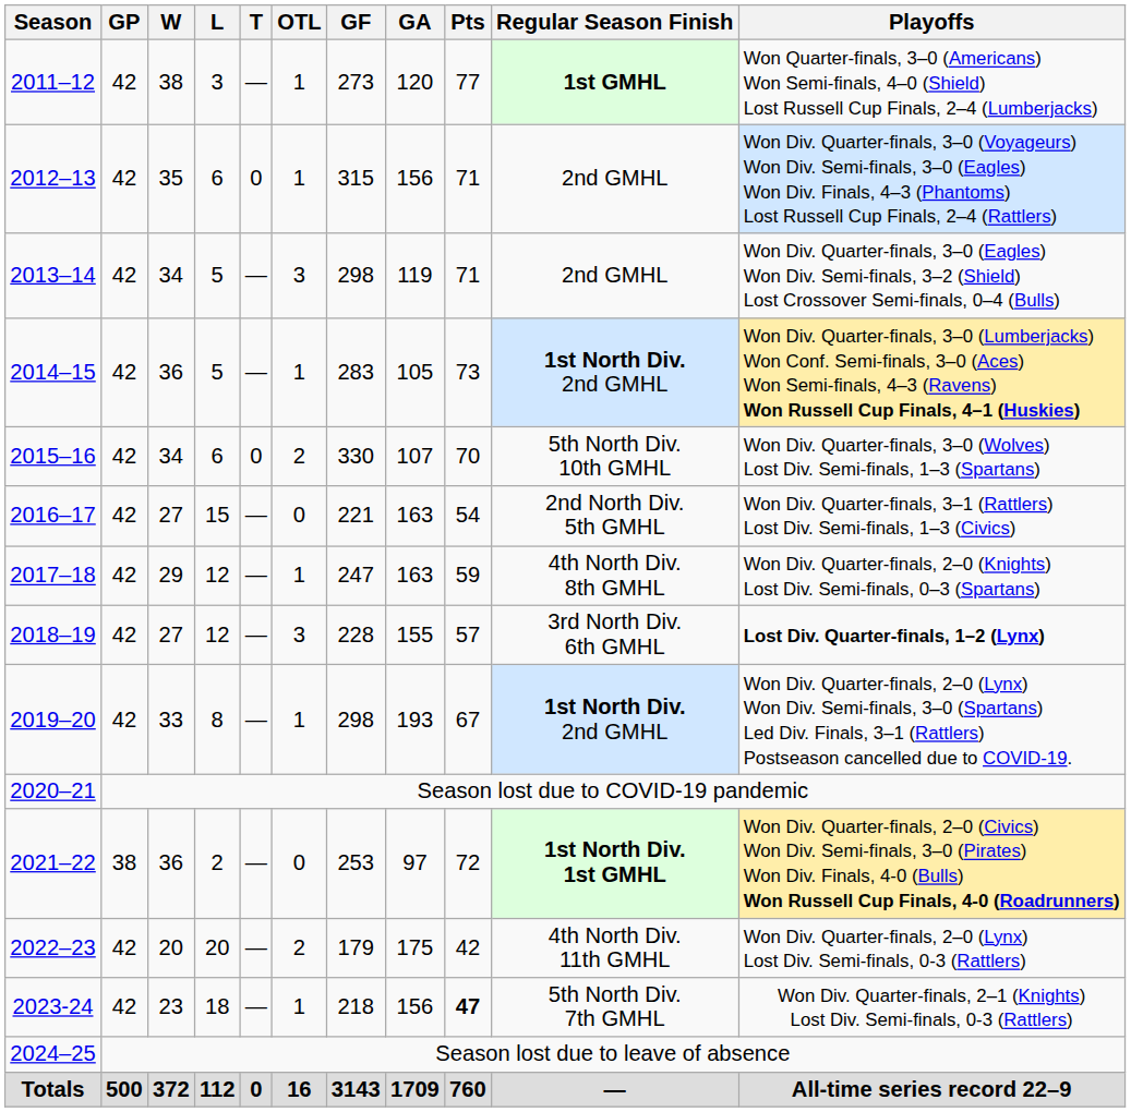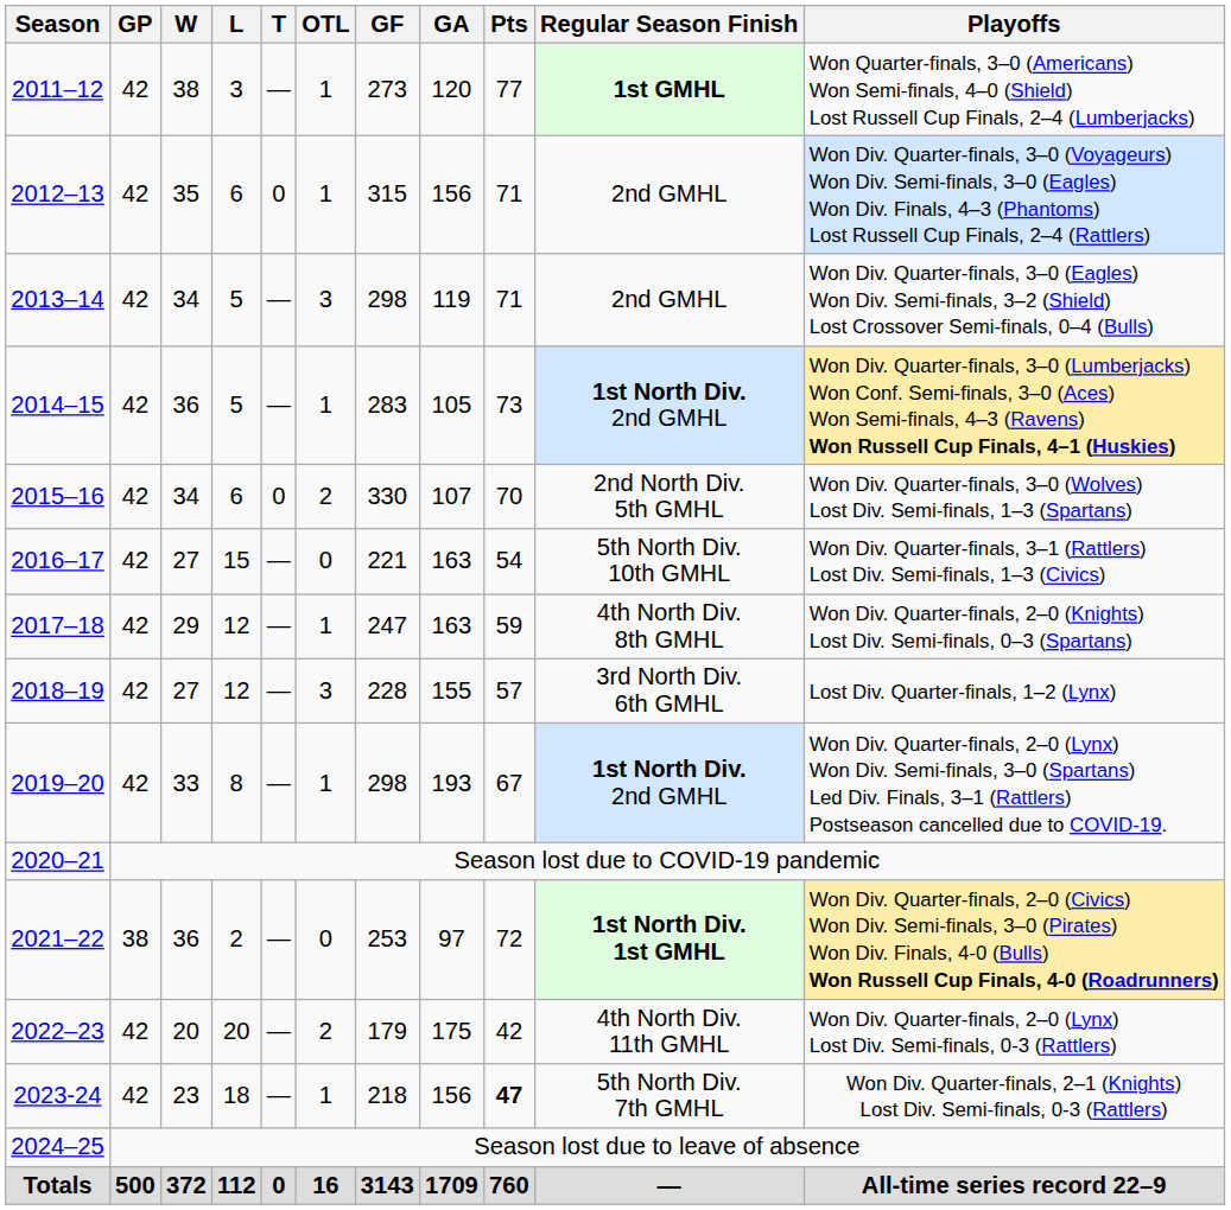 <table class="wikitable" style="text-align:center">
 <tr>
 <th>Season</th>
 <th>GP</th>
 <th>W</th>
 <th>L</th>
 <th>T</th>
 <th>OTL</th>
 <th>GF</th>
 <th>GA</th>
 <th>Pts</th>
 <th>Regular Season Finish</th>
 <th>Playoffs</th>
 </tr>
 <tr>
 <td><a href='#'>2011–12</a></td>
 <td>42</td>
 <td>38</td>
 <td>3</td>
 <td>—</td>
 <td>1</td>
 <td>273</td>
 <td>120</td>
 <td>77</td>
 <td style="background: #ddffdd;"><strong>1st GMHL</strong></td>
 <td align="left"><small>Won Quarter-finals, 3–0 (<a href='#'>Americans</a>)<br>Won Semi-finals, 4–0 (<a href='#'>Shield</a>)<br>Lost Russell Cup Finals, 2–4 (<a href='#'>Lumberjacks</a>)</small></td>
 </tr>
 <tr>
 <td><a href='#'>2012–13</a></td>
 <td>42</td>
 <td>35</td>
 <td>6</td>
 <td>0</td>
 <td>1</td>
 <td>315</td>
 <td>156</td>
 <td>71</td>
 <td>2nd GMHL</td>
 <td align="left" style="background: #d0e7ff;"><small>Won Div. Quarter-finals, 3–0 (<a href='#'>Voyageurs</a>)<br>Won Div. Semi-finals, 3–0 (<a href='#'>Eagles</a>)<br>Won Div. Finals, 4–3 (<a href='#'>Phantoms</a>)<br>Lost Russell Cup Finals, 2–4 (<a href='#'>Rattlers</a>)</small></td>
 </tr>
 <tr>
 <td><a href='#'>2013–14</a></td>
 <td>42</td>
 <td>34</td>
 <td>5</td>
 <td>—</td>
 <td>3</td>
 <td>298</td>
 <td>119</td>
 <td>71</td>
 <td>2nd GMHL</td>
 <td align="left"><small>Won Div. Quarter-finals, 3–0 (<a href='#'>Eagles</a>)<br>Won Div. Semi-finals, 3–2 (<a href='#'>Shield</a>)<br>Lost Crossover Semi-finals, 0–4 (<a href='#'>Bulls</a>)</small></td>
 </tr>
 <tr>
 <td><a href='#'>2014–15</a></td>
 <td>42</td>
 <td>36</td>
 <td>5</td>
 <td>—</td>
 <td>1</td>
 <td>283</td>
 <td>105</td>
 <td>73</td>
 <td style="background: #d0e7ff;"><strong>1st North Div.</strong><br>2nd GMHL</td>
 <td align="left" style="background: #ffeeaa;"><small>Won Div. Quarter-finals, 3–0 (<a href='#'>Lumberjacks</a>)<br>Won Conf. Semi-finals, 3–0 (<a href='#'>Aces</a>)<br>Won Semi-finals, 4–3 (<a href='#'>Ravens</a>)<br><strong>Won Russell Cup Finals, 4–1 (<a href='#'>Huskies</a>)</strong></small></td>
 </tr>
 <tr>
 <td><a href='#'>2015–16</a></td>
 <td>42</td>
 <td>34</td>
 <td>6</td>
 <td>0</td>
 <td>2</td>
 <td>330</td>
 <td>107</td>
 <td>70</td>
-<td>5th North Div.<br>10th GMHL</td>
+<td>2nd North Div.<br>5th GMHL</td>
 <td align="left"><small>Won Div. Quarter-finals, 3–0 (<a href='#'>Wolves</a>)<br>Lost Div. Semi-finals, 1–3 (<a href='#'>Spartans</a>)</small></td>
 </tr>
 <tr>
 <td><a href='#'>2016–17</a></td>
 <td>42</td>
 <td>27</td>
 <td>15</td>
 <td>—</td>
 <td>0</td>
 <td>221</td>
 <td>163</td>
 <td>54</td>
-<td>2nd North Div.<br>5th GMHL</td>
+<td>5th North Div.<br>10th GMHL</td>
 <td align="left"><small>Won Div. Quarter-finals, 3–1 (<a href='#'>Rattlers</a>)<br>Lost Div. Semi-finals, 1–3 (<a href='#'>Civics</a>)</small></td>
 </tr>
 <tr>
 <td><a href='#'>2017–18</a></td>
 <td>42</td>
 <td>29</td>
 <td>12</td>
 <td>—</td>
 <td>1</td>
 <td>247</td>
 <td>163</td>
 <td>59</td>
 <td>4th North Div.<br>8th GMHL</td>
 <td align="left"><small>Won Div. Quarter-finals, 2–0 (<a href='#'>Knights</a>)<br>Lost Div. Semi-finals, 0–3 (<a href='#'>Spartans</a>)</small></td>
 </tr>
 <tr>
 <td><a href='#'>2018–19</a></td>
 <td>42</td>
 <td>27</td>
 <td>12</td>
 <td>—</td>
 <td>3</td>
 <td>228</td>
 <td>155</td>
 <td>57</td>
 <td>3rd North Div.<br>6th GMHL</td>
-<td align="left"><strong><small>Lost Div. Quarter-finals, 1–2 (<a href='#'>Lynx</a>)</small></strong></td>
+<td align="left"><small>Lost Div. Quarter-finals, 1–2 (<a href='#'>Lynx</a>)</small></td>
 </tr>
 <tr>
 <td><a href='#'>2019–20</a></td>
 <td>42</td>
 <td>33</td>
 <td>8</td>
 <td>—</td>
 <td>1</td>
 <td>298</td>
 <td>193</td>
 <td>67</td>
 <td style="background: #d0e7ff;"><strong>1st North Div.</strong><br>2nd GMHL</td>
 <td align="left"><small>Won Div. Quarter-finals, 2–0 (<a href='#'>Lynx</a>)<br>Won Div. Semi-finals, 3–0 (<a href='#'>Spartans</a>)<br>Led Div. Finals, 3–1 (<a href='#'>Rattlers</a>)</small><br><small>Postseason cancelled due to <a href='#'>COVID-19</a>.</small></td>
 </tr>
 <tr>
 <td><a href='#'>2020–21</a></td>
 <td colspan="10">Season lost due to COVID-19 pandemic</td>
 </tr>
 <tr>
 <td><a href='#'>2021–22</a></td>
 <td>38</td>
 <td>36</td>
 <td>2</td>
 <td>—</td>
 <td>0</td>
 <td>253</td>
 <td>97</td>
 <td>72</td>
 <td style="background: #ddffdd;"><strong>1st North Div.</strong><br><strong>1st GMHL</strong></td>
 <td align="left" style="background: #ffeeaa;"><small>Won Div. Quarter-finals, 2–0 (<a href='#'>Civics</a>)<br>Won Div. Semi-finals, 3–0 (<a href='#'>Pirates</a>)<br>Won Div. Finals, 4-0 (<a href='#'>Bulls</a>)<br><strong>Won Russell Cup Finals, 4-0 (<a href='#'>Roadrunners</a>)</strong></small></td>
 </tr>
 <tr>
 <td><a href='#'>2022–23</a></td>
 <td>42</td>
 <td>20</td>
 <td>20</td>
 <td>—</td>
 <td>2</td>
 <td>179</td>
 <td>175</td>
 <td>42</td>
 <td>4th North Div.<br>11th GMHL</td>
 <td align="left"><small>Won Div. Quarter-finals, 2–0 (<a href='#'>Lynx</a>)<br>Lost Div. Semi-finals, 0-3 (<a href='#'>Rattlers</a>)</small></td>
 </tr>
 <tr>
 <td><a href='#'>2023-24</a></td>
 <td>42</td>
 <td>23</td>
 <td>18</td>
 <td>—</td>
 <td>1</td>
 <td>218</td>
 <td>156</td>
 <td><strong>47</strong></td>
 <td>5th North Div.<br>7th GMHL</td>
 <td><small>Won Div. Quarter-finals, 2–1 (<a href='#'>Knights</a>)<br>Lost Div. Semi-finals, 0-3 (<a href='#'>Rattlers</a>)</small></td>
 </tr>
 <tr>
 <td><a href='#'>2024–25</a></td>
 <td colspan="10">Season lost due to leave of absence</td>
 </tr>
 <tr style="font-weight:bold; background-color:#dddddd;" |>
 <td colspan="1">Totals</td>
 <td>500</td>
 <td>372</td>
 <td>112</td>
 <td>0</td>
 <td>16</td>
 <td>3143</td>
 <td>1709</td>
 <td>760</td>
 <td>—</td>
 <td><strong>All-time series record 22–9</strong></td>
 </tr>
 </table>
